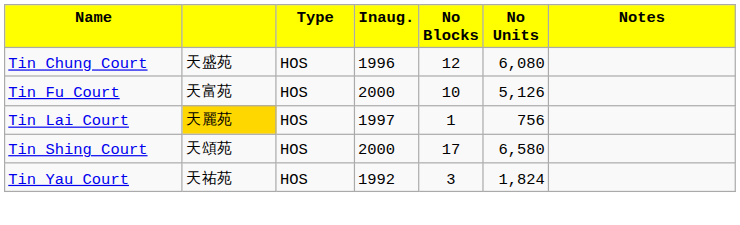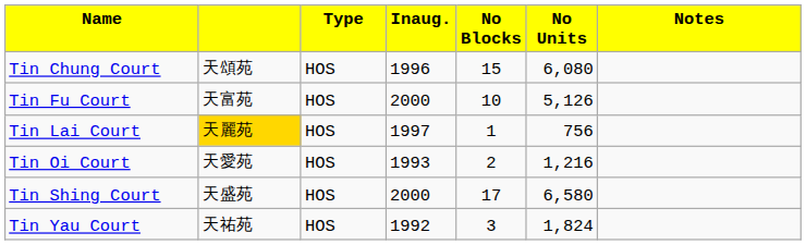 <table class="wikitable">
 <tr style="font-weight:bold;background-color:yellow" align="center">
 <td width="143.25" Height="12.75" valign="top">Name</td>
 <td width="72.75" valign="top"></td>
 <td width="59.25" valign="top">Type</td>
 <td width="48" valign="top">Inaug.</td>
 <td width="48" valign="top">No Blocks</td>
 <td width="48.75" valign="top">No Units</td>
 <td width="150.75" valign="top">Notes</td>
 </tr>
 <tr valign="bottom">
 <td Height="12.75"><a href='#'>Tin Chung Court</a></td>
-<td>天盛苑</td>
+<td>天頌苑</td>
 <td>HOS</td>
 <td>1996</td>
-<td align="center">12</td>
+<td align="center">15</td>
 <td align="right">6,080</td>
 <td></td>
 </tr>
 <tr valign="bottom">
 <td Height="12.75"><a href='#'>Tin Fu Court</a></td>
 <td>天富苑</td>
 <td>HOS</td>
 <td>2000</td>
 <td align="center">10</td>
 <td align="right">5,126</td>
 <td></td>
 </tr>
 <tr valign="bottom">
 <td Height="12.75"><a href='#'>Tin Lai Court</a></td>
 <td style="background: gold;">天麗苑</td>
 <td>HOS</td>
 <td>1997</td>
 <td align="center">1</td>
 <td align="right">756</td>
 <td></td>
 </tr>
 <tr valign="bottom">
+<td Height="12.75"><a href='#'>Tin Oi Court</a></td>
+<td>天愛苑</td>
+<td>HOS</td>
+<td>1993</td>
+<td align="center">2</td>
+<td align="right">1,216</td>
+<td></td>
+</tr>
+<tr valign="bottom">
 <td Height="12.75"><a href='#'>Tin Shing Court</a></td>
-<td>天頌苑</td>
+<td>天盛苑</td>
 <td>HOS</td>
 <td>2000</td>
 <td align="center">17</td>
 <td align="right">6,580</td>
 <td></td>
 </tr>
 <tr valign="bottom">
 <td Height="12.75"><a href='#'>Tin Yau Court</a></td>
 <td>天祐苑</td>
 <td>HOS</td>
 <td>1992</td>
 <td align="center">3</td>
 <td align="right">1,824</td>
 <td></td>
 </tr>
 </table>
